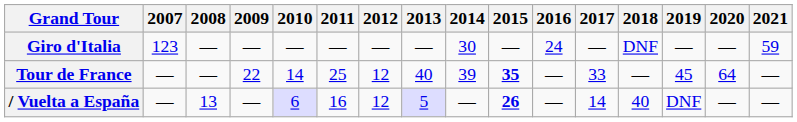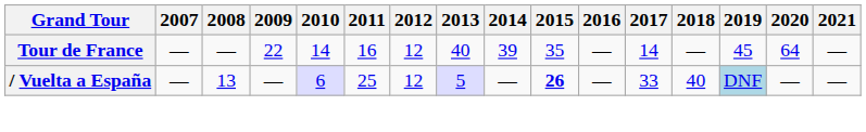 <table class="wikitable plainrowheaders">
 <tr>
 <th><a href='#'>Grand Tour</a></th>
 <th scope="col">2007</th>
 <th scope="col">2008</th>
 <th scope="col">2009</th>
 <th scope="col">2010</th>
 <th scope="col">2011</th>
 <th scope="col">2012</th>
 <th scope="col">2013</th>
 <th scope="col">2014</th>
 <th scope="col">2015</th>
 <th scope="col">2016</th>
 <th scope="col">2017</th>
 <th scope="col">2018</th>
 <th scope="col">2019</th>
 <th scope="col">2020</th>
 <th scope="col">2021</th>
 </tr>
 <tr style="text-align:center;">
-<th scope="row"> <a href='#'>Giro d'Italia</a></th>
-<td><a href='#'>123</a></td>
-<td>—</td>
-<td>—</td>
-<td>—</td>
-<td>—</td>
-<td>—</td>
-<td>—</td>
-<td><a href='#'>30</a></td>
-<td>—</td>
-<td><a href='#'>24</a></td>
-<td>—</td>
-<td><a href='#'>DNF</a></td>
-<td>—</td>
-<td>—</td>
-<td><a href='#'>59</a></td>
-</tr>
-<tr style="text-align:center;">
 <th scope="row"> <a href='#'>Tour de France</a></th>
 <td>—</td>
 <td>—</td>
 <td><a href='#'>22</a></td>
 <td><a href='#'>14</a></td>
-<td><a href='#'>25</a></td>
+<td><a href='#'>16</a></td>
 <td><a href='#'>12</a></td>
 <td><a href='#'>40</a></td>
 <td><a href='#'>39</a></td>
-<td><strong><a href='#'>35</a></strong></td>
+<td><a href='#'>35</a></td>
 <td>—</td>
-<td><a href='#'>33</a></td>
+<td><a href='#'>14</a></td>
 <td>—</td>
 <td><a href='#'>45</a></td>
 <td><a href='#'>64</a></td>
 <td>—</td>
 </tr>
 <tr style="text-align:center;">
 <th scope="row">/ <a href='#'>Vuelta a España</a></th>
 <td>—</td>
 <td><a href='#'>13</a></td>
 <td>—</td>
 <td style="background:#ddf;"><a href='#'>6</a></td>
-<td><a href='#'>16</a></td>
+<td><a href='#'>25</a></td>
 <td><a href='#'>12</a></td>
 <td style="background:#ddf;"><a href='#'>5</a></td>
 <td>—</td>
 <td><strong><a href='#'>26</a></strong></td>
 <td>—</td>
-<td><a href='#'>14</a></td>
+<td><a href='#'>33</a></td>
 <td><a href='#'>40</a></td>
-<td><a href='#'>DNF</a></td>
+<td style="background: lightblue;"><a href='#'>DNF</a></td>
 <td>—</td>
 <td>—</td>
 </tr>
 </table>
